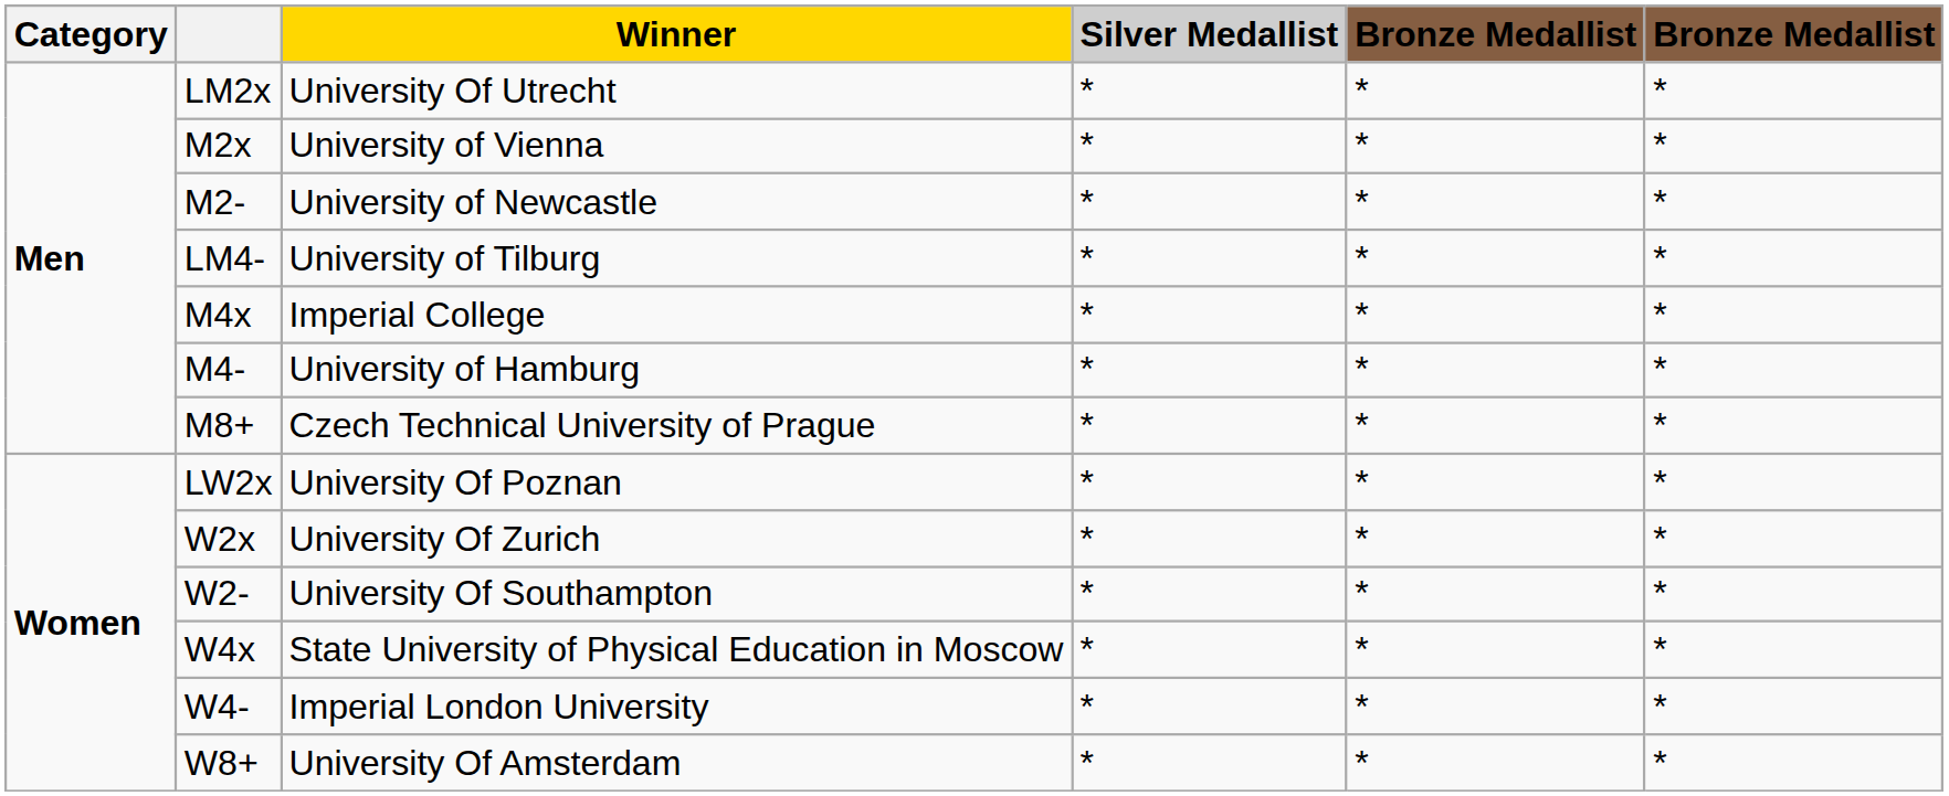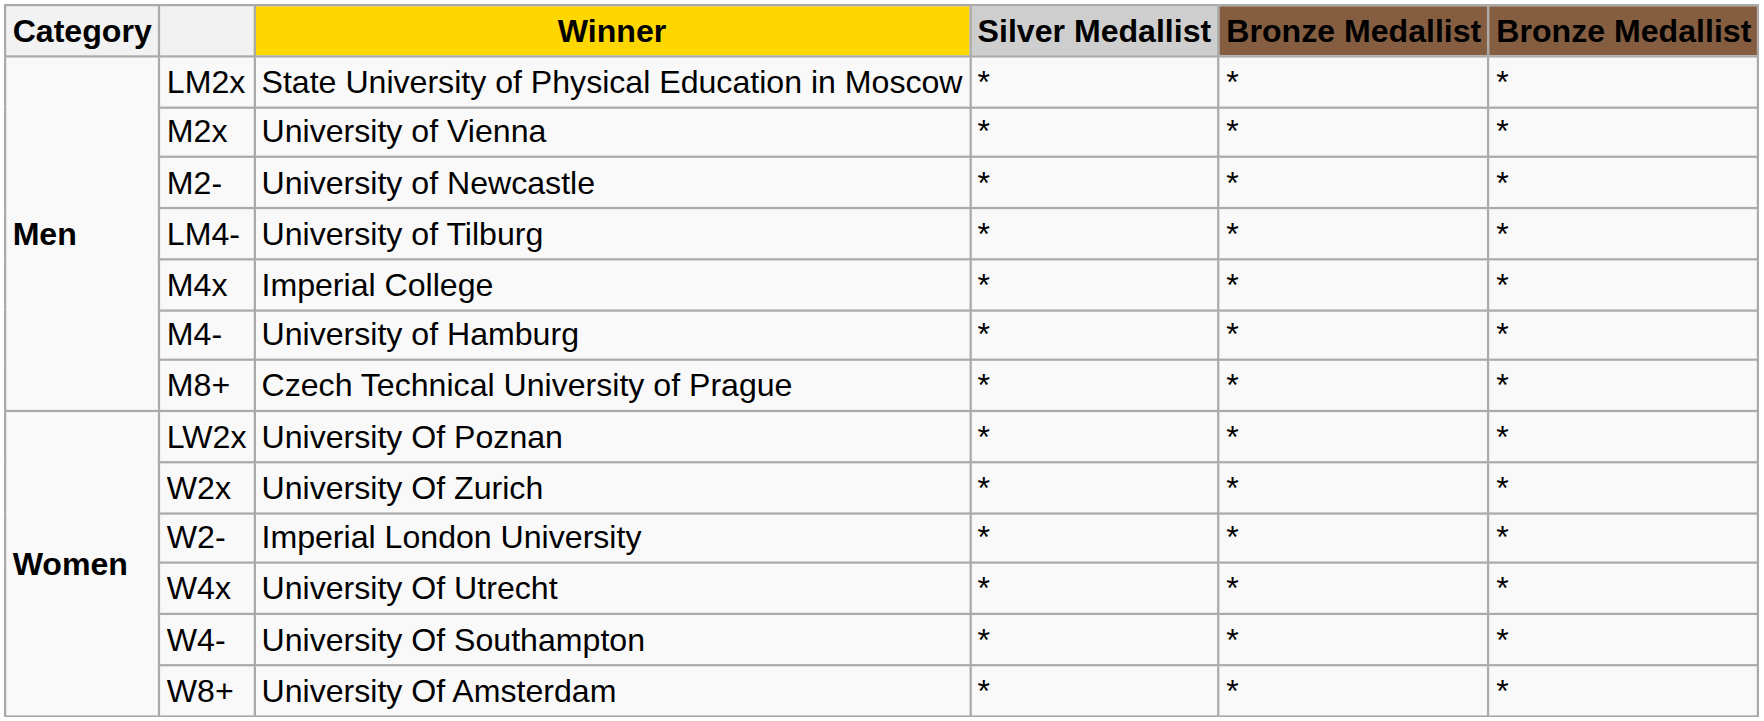 <table class=wikitable style="font-size:90%;">
 <tr>
 <th>Category</th>
 <th></th>
 <th style="background:#FFD700;">Winner</th>
 <th style="background:#CECECE;">Silver Medallist</th>
 <th style="background:#855E42;">Bronze Medallist</th>
 <th style="background:#855E42;">Bronze Medallist</th>
 </tr>
 <tr>
 <td rowspan=7><strong>Men</strong></td>
 <td>LM2x</td>
-<td>University Of Utrecht  <br> </td>
+<td>State University of Physical Education in Moscow <br> </td>
 <td>*</td>
 <td>*</td>
 <td>*</td>
 </tr>
 <tr>
 <td>M2x</td>
 <td>University of Vienna   <br> </td>
 <td>*</td>
 <td>*</td>
 <td>*</td>
 </tr>
 <tr>
 <td>M2-</td>
 <td>University of Newcastle  <br> </td>
 <td>*</td>
 <td>*</td>
 <td>*</td>
 </tr>
 <tr>
 <td>LM4-</td>
 <td>University of Tilburg  <br> </td>
 <td>*</td>
 <td>*</td>
 <td>*</td>
 </tr>
 <tr>
 <td>M4x</td>
 <td>Imperial College <br> </td>
 <td>*</td>
 <td>*</td>
 <td>*</td>
 </tr>
 <tr>
 <td>M4-</td>
 <td>University of Hamburg  <br> </td>
 <td>*</td>
 <td>*</td>
 <td>*</td>
 </tr>
 <tr>
 <td>M8+</td>
 <td>Czech Technical University of Prague <br> </td>
 <td>*</td>
 <td>*</td>
 <td>*</td>
 </tr>
 <tr>
 <td rowspan=6><strong>Women</strong></td>
 <td>LW2x</td>
 <td>University Of Poznan <br> </td>
 <td>*</td>
 <td>*</td>
 <td>*</td>
 </tr>
 <tr>
 <td>W2x</td>
 <td>University Of Zurich  <br> </td>
 <td>*</td>
 <td>*</td>
 <td>*</td>
 </tr>
 <tr>
 <td>W2-</td>
-<td>University Of Southampton  <br> </td>
+<td>Imperial London University  <br> </td>
 <td>*</td>
 <td>*</td>
 <td>*</td>
 </tr>
 <tr>
 <td>W4x</td>
-<td>State University of Physical Education in Moscow <br> </td>
+<td>University Of Utrecht  <br> </td>
 <td>*</td>
 <td>*</td>
 <td>*</td>
 </tr>
 <tr>
 <td>W4-</td>
-<td>Imperial London University  <br> </td>
+<td>University Of Southampton  <br> </td>
 <td>*</td>
 <td>*</td>
 <td>*</td>
 </tr>
 <tr>
 <td>W8+</td>
 <td>University Of Amsterdam <br> </td>
 <td>*</td>
 <td>*</td>
 <td>*</td>
 </tr>
 </table>
